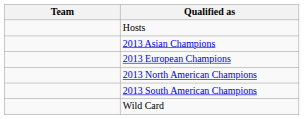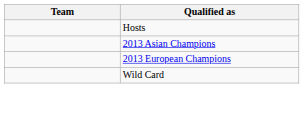 <table class="wikitable">
 <tr>
 <th width=180>Team</th>
 <th width=280>Qualified as</th>
 </tr>
 <tr>
 <td></td>
 <td>Hosts</td>
 </tr>
 <tr>
 <td></td>
 <td><a href='#'>2013 Asian Champions</a></td>
 </tr>
 <tr>
 <td></td>
 <td><a href='#'>2013 European Champions</a></td>
 </tr>
 <tr>
 <td></td>
-<td><a href='#'>2013 North American Champions</a></td>
-</tr>
-<tr>
-<td></td>
-<td><a href='#'>2013 South American Champions</a></td>
-</tr>
-<tr>
-<td></td>
 <td>Wild Card</td>
 </tr>
 </table>
